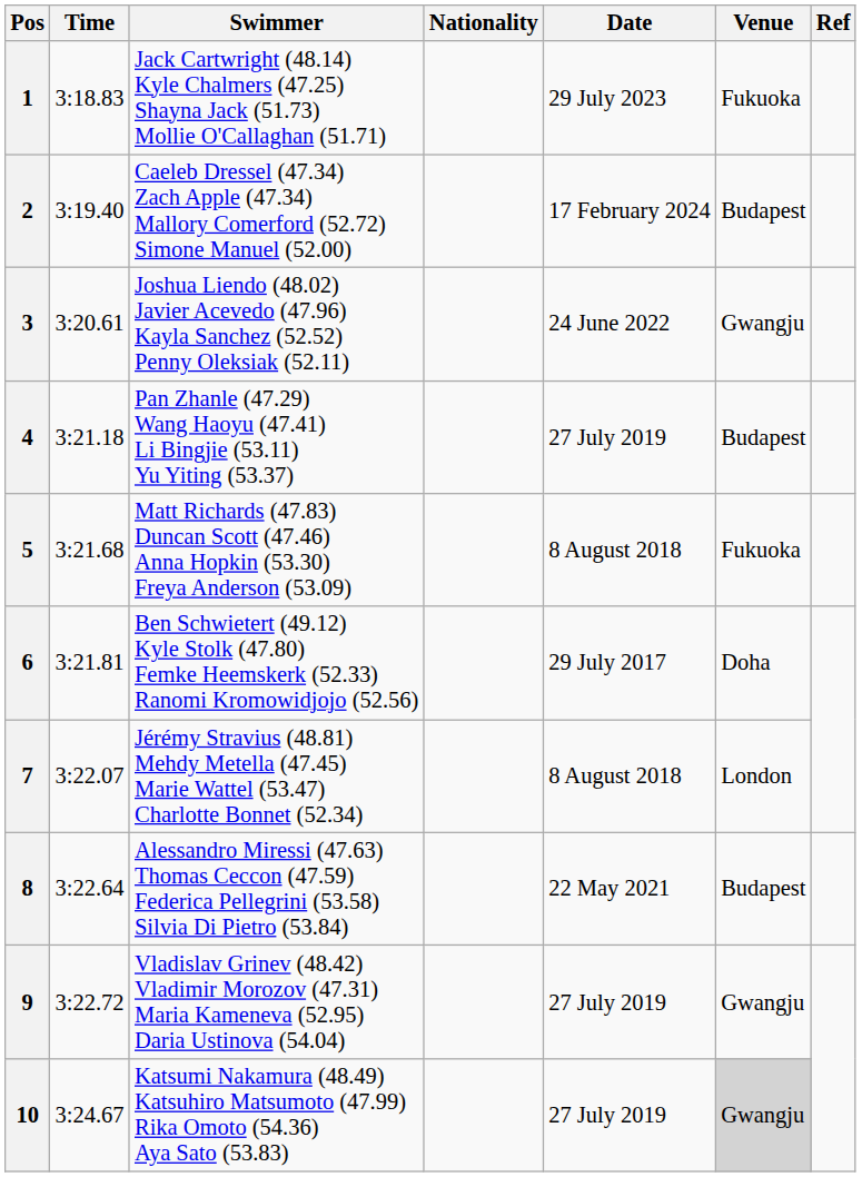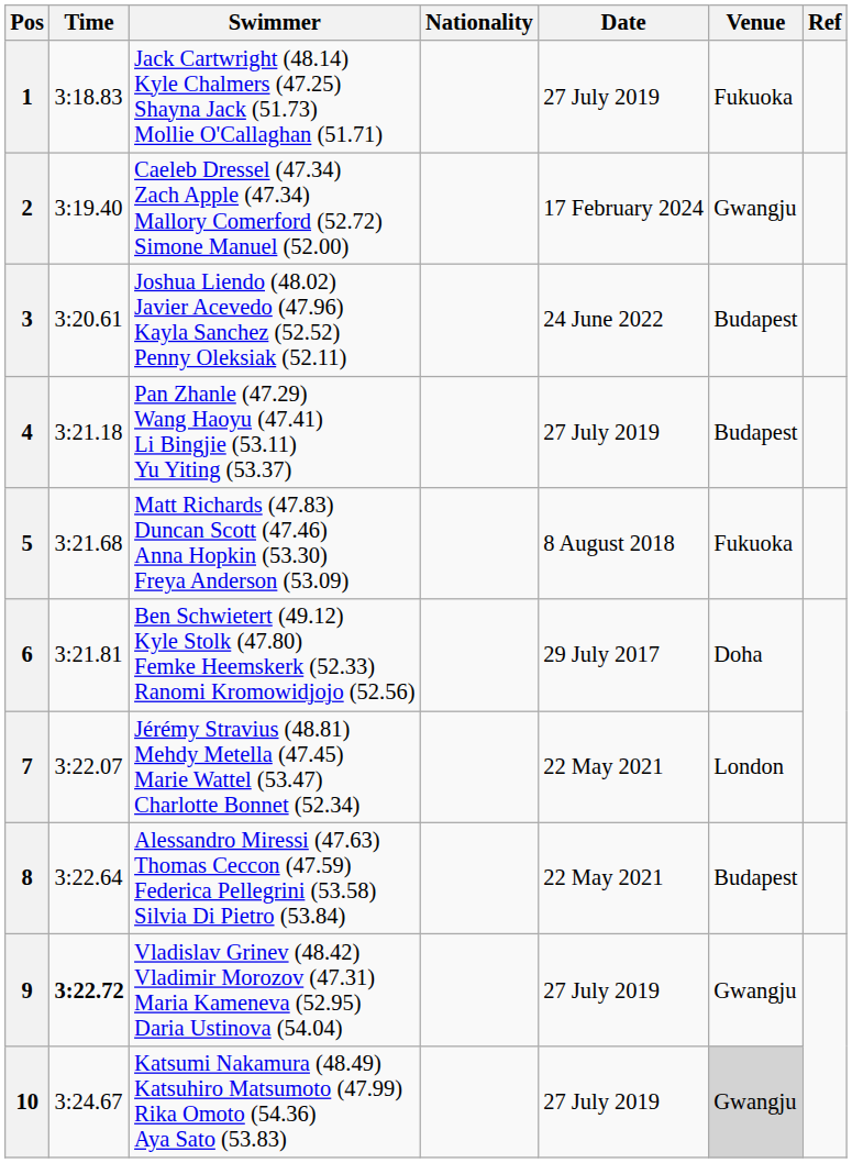 <table class="wikitable">
 <tr>
 <th>Pos</th>
 <th>Time</th>
 <th>Swimmer</th>
 <th>Nationality</th>
 <th>Date</th>
 <th>Venue</th>
 <th>Ref</th>
 </tr>
 <tr>
 <th>1</th>
 <td>3:18.83</td>
 <td><a href='#'>Jack Cartwright</a> (48.14)<br><a href='#'>Kyle Chalmers</a> (47.25)<br><a href='#'>Shayna Jack</a> (51.73)<br><a href='#'>Mollie O'Callaghan</a> (51.71)</td>
 <td></td>
-<td>29 July 2023</td>
+<td>27 July 2019</td>
 <td>Fukuoka</td>
 <td></td>
 </tr>
 <tr>
 <th>2</th>
 <td>3:19.40</td>
 <td><a href='#'>Caeleb Dressel</a> (47.34)<br><a href='#'>Zach Apple</a> (47.34)<br><a href='#'>Mallory Comerford</a> (52.72)<br><a href='#'>Simone Manuel</a> (52.00)</td>
 <td></td>
 <td>17 February 2024</td>
-<td>Budapest</td>
+<td>Gwangju</td>
 </tr>
 <tr>
 <th>3</th>
 <td>3:20.61</td>
 <td><a href='#'>Joshua Liendo</a> (48.02)<br><a href='#'>Javier Acevedo</a> (47.96)<br><a href='#'>Kayla Sanchez</a> (52.52)<br><a href='#'>Penny Oleksiak</a> (52.11)</td>
 <td></td>
 <td>24 June 2022</td>
-<td>Gwangju</td>
+<td>Budapest</td>
 <td></td>
 </tr>
 <tr>
 <th>4</th>
 <td>3:21.18</td>
 <td><a href='#'>Pan Zhanle</a> (47.29)<br><a href='#'>Wang Haoyu</a> (47.41)<br><a href='#'>Li Bingjie</a> (53.11)<br><a href='#'>Yu Yiting</a> (53.37)</td>
 <td></td>
 <td>27 July 2019</td>
 <td>Budapest</td>
 <td></td>
 </tr>
 <tr>
 <th>5</th>
 <td>3:21.68</td>
 <td><a href='#'>Matt Richards</a> (47.83)<br><a href='#'>Duncan Scott</a> (47.46)<br><a href='#'>Anna Hopkin</a> (53.30)<br><a href='#'>Freya Anderson</a> (53.09)</td>
 <td></td>
 <td>8 August 2018</td>
 <td>Fukuoka</td>
 <td></td>
 </tr>
 <tr>
 <th>6</th>
 <td>3:21.81</td>
 <td><a href='#'>Ben Schwietert</a> (49.12)<br><a href='#'>Kyle Stolk</a> (47.80)<br><a href='#'>Femke Heemskerk</a> (52.33)<br><a href='#'>Ranomi Kromowidjojo</a> (52.56)</td>
 <td></td>
 <td>29 July 2017</td>
 <td>Doha</td>
 </tr>
 <tr>
 <th>7</th>
 <td>3:22.07</td>
 <td><a href='#'>Jérémy Stravius</a> (48.81)<br><a href='#'>Mehdy Metella</a> (47.45)<br><a href='#'>Marie Wattel</a> (53.47)<br><a href='#'>Charlotte Bonnet</a> (52.34)</td>
 <td></td>
-<td>8 August 2018</td>
+<td>22 May 2021</td>
 <td>London</td>
 </tr>
 <tr>
 <th>8</th>
 <td>3:22.64</td>
 <td><a href='#'>Alessandro Miressi</a> (47.63)<br><a href='#'>Thomas Ceccon</a> (47.59)<br><a href='#'>Federica Pellegrini</a> (53.58)<br><a href='#'>Silvia Di Pietro</a> (53.84)</td>
 <td></td>
 <td>22 May 2021</td>
 <td>Budapest</td>
 <td></td>
 </tr>
 <tr>
 <th>9</th>
-<td>3:22.72</td>
+<td><strong>3:22.72</strong></td>
 <td><a href='#'>Vladislav Grinev</a> (48.42)<br><a href='#'>Vladimir Morozov</a> (47.31)<br><a href='#'>Maria Kameneva</a> (52.95)<br><a href='#'>Daria Ustinova</a> (54.04)</td>
 <td></td>
 <td>27 July 2019</td>
 <td>Gwangju</td>
 </tr>
 <tr>
 <th>10</th>
 <td>3:24.67</td>
 <td><a href='#'>Katsumi Nakamura</a> (48.49)<br><a href='#'>Katsuhiro Matsumoto</a> (47.99)<br><a href='#'>Rika Omoto</a> (54.36)<br><a href='#'>Aya Sato</a> (53.83)</td>
 <td></td>
 <td>27 July 2019</td>
 <td style="background: lightgrey;">Gwangju</td>
 </tr>
 </table>
